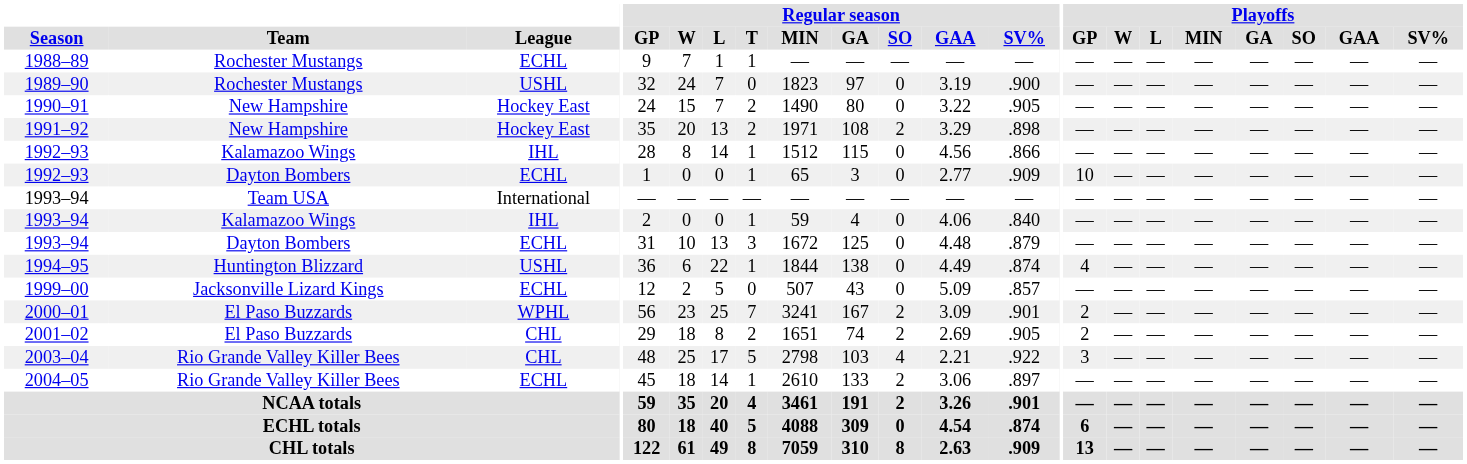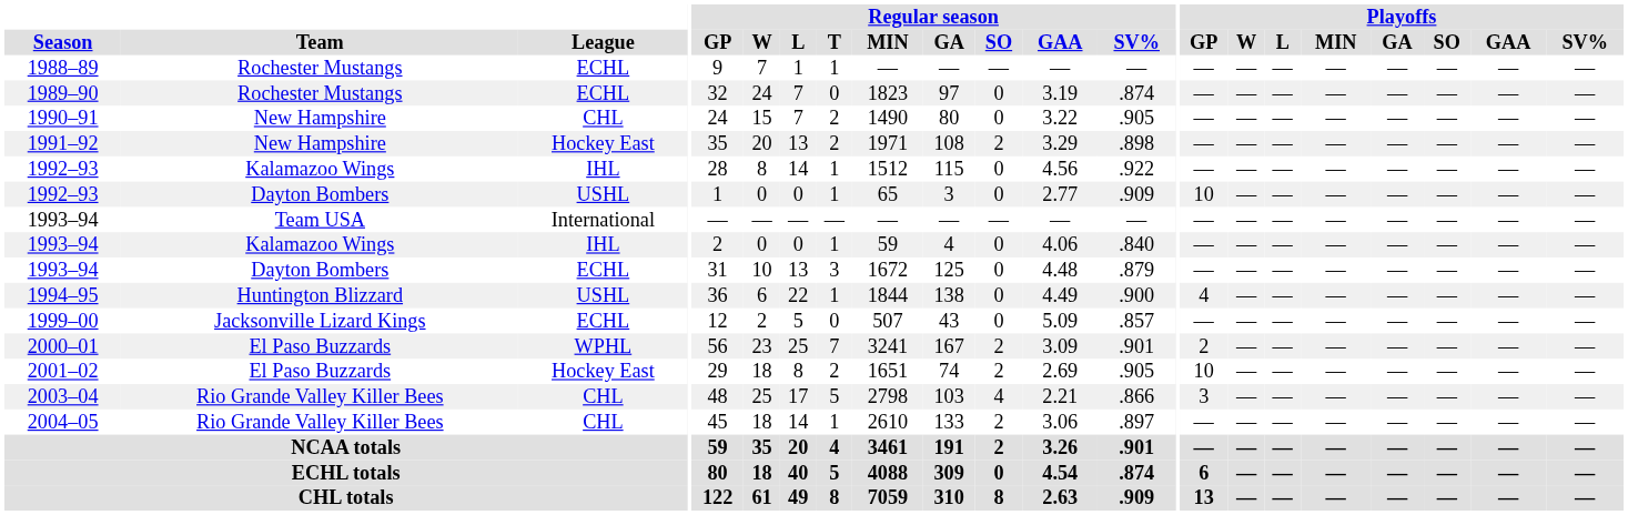 <table border="0" cellpadding="1" cellspacing="0" style="text-align:center; width:80em">
 <tr bgcolor="#e0e0e0">
 <th colspan="3" bgcolor="#ffffff"></th>
 <th rowspan="99" bgcolor="#ffffff"></th>
 <th colspan="9"><a href='#'>Regular season</a></th>
 <th rowspan="99" bgcolor="#ffffff"></th>
 <th colspan="8"><a href='#'>Playoffs</a></th>
 </tr>
 <tr bgcolor="#e0e0e0">
 <th><a href='#'>Season</a></th>
 <th>Team</th>
 <th>League</th>
 <th>GP</th>
 <th>W</th>
 <th>L</th>
 <th>T</th>
 <th>MIN</th>
 <th>GA</th>
 <th><a href='#'>SO</a></th>
 <th><a href='#'>GAA</a></th>
 <th><a href='#'>SV%</a></th>
 <th>GP</th>
 <th>W</th>
 <th>L</th>
 <th>MIN</th>
 <th>GA</th>
 <th>SO</th>
 <th>GAA</th>
 <th>SV%</th>
 </tr>
 <tr>
 <td><a href='#'>1988–89</a></td>
 <td><a href='#'>Rochester Mustangs</a></td>
 <td><a href='#'>ECHL</a></td>
 <td>9</td>
 <td>7</td>
 <td>1</td>
 <td>1</td>
 <td>—</td>
 <td>—</td>
 <td>—</td>
 <td>—</td>
 <td>—</td>
 <td>—</td>
 <td>—</td>
 <td>—</td>
 <td>—</td>
 <td>—</td>
 <td>—</td>
 <td>—</td>
 <td>—</td>
 </tr>
 <tr bgcolor="f0f0f0">
 <td><a href='#'>1989–90</a></td>
 <td><a href='#'>Rochester Mustangs</a></td>
-<td><a href='#'>USHL</a></td>
+<td><a href='#'>ECHL</a></td>
 <td>32</td>
 <td>24</td>
 <td>7</td>
 <td>0</td>
 <td>1823</td>
 <td>97</td>
 <td>0</td>
 <td>3.19</td>
-<td>.900</td>
+<td>.874</td>
 <td>—</td>
 <td>—</td>
 <td>—</td>
 <td>—</td>
 <td>—</td>
 <td>—</td>
 <td>—</td>
 <td>—</td>
 </tr>
 <tr>
 <td><a href='#'>1990–91</a></td>
 <td><a href='#'>New Hampshire</a></td>
-<td><a href='#'>Hockey East</a></td>
+<td><a href='#'>CHL</a></td>
 <td>24</td>
 <td>15</td>
 <td>7</td>
 <td>2</td>
 <td>1490</td>
 <td>80</td>
 <td>0</td>
 <td>3.22</td>
 <td>.905</td>
 <td>—</td>
 <td>—</td>
 <td>—</td>
 <td>—</td>
 <td>—</td>
 <td>—</td>
 <td>—</td>
 <td>—</td>
 </tr>
 <tr bgcolor="f0f0f0">
 <td><a href='#'>1991–92</a></td>
 <td><a href='#'>New Hampshire</a></td>
 <td><a href='#'>Hockey East</a></td>
 <td>35</td>
 <td>20</td>
 <td>13</td>
 <td>2</td>
 <td>1971</td>
 <td>108</td>
 <td>2</td>
 <td>3.29</td>
 <td>.898</td>
 <td>—</td>
 <td>—</td>
 <td>—</td>
 <td>—</td>
 <td>—</td>
 <td>—</td>
 <td>—</td>
 <td>—</td>
 </tr>
 <tr>
 <td><a href='#'>1992–93</a></td>
 <td><a href='#'>Kalamazoo Wings</a></td>
 <td><a href='#'>IHL</a></td>
 <td>28</td>
 <td>8</td>
 <td>14</td>
 <td>1</td>
 <td>1512</td>
 <td>115</td>
 <td>0</td>
 <td>4.56</td>
-<td>.866</td>
+<td>.922</td>
 <td>—</td>
 <td>—</td>
 <td>—</td>
 <td>—</td>
 <td>—</td>
 <td>—</td>
 <td>—</td>
 <td>—</td>
 </tr>
 <tr bgcolor="f0f0f0">
 <td><a href='#'>1992–93</a></td>
 <td><a href='#'>Dayton Bombers</a></td>
-<td><a href='#'>ECHL</a></td>
+<td><a href='#'>USHL</a></td>
 <td>1</td>
 <td>0</td>
 <td>0</td>
 <td>1</td>
 <td>65</td>
 <td>3</td>
 <td>0</td>
 <td>2.77</td>
 <td>.909</td>
 <td>10</td>
 <td>—</td>
 <td>—</td>
 <td>—</td>
 <td>—</td>
 <td>—</td>
 <td>—</td>
 <td>—</td>
 </tr>
 <tr>
 <td>1993–94</td>
 <td><a href='#'>Team USA</a></td>
 <td>International</td>
 <td>—</td>
 <td>—</td>
 <td>—</td>
 <td>—</td>
 <td>—</td>
 <td>—</td>
 <td>—</td>
 <td>—</td>
 <td>—</td>
 <td>—</td>
 <td>—</td>
 <td>—</td>
 <td>—</td>
 <td>—</td>
 <td>—</td>
 <td>—</td>
 <td>—</td>
 </tr>
 <tr bgcolor="f0f0f0">
 <td><a href='#'>1993–94</a></td>
 <td><a href='#'>Kalamazoo Wings</a></td>
 <td><a href='#'>IHL</a></td>
 <td>2</td>
 <td>0</td>
 <td>0</td>
 <td>1</td>
 <td>59</td>
 <td>4</td>
 <td>0</td>
 <td>4.06</td>
 <td>.840</td>
 <td>—</td>
 <td>—</td>
 <td>—</td>
 <td>—</td>
 <td>—</td>
 <td>—</td>
 <td>—</td>
 <td>—</td>
 </tr>
 <tr>
 <td><a href='#'>1993–94</a></td>
 <td><a href='#'>Dayton Bombers</a></td>
 <td><a href='#'>ECHL</a></td>
 <td>31</td>
 <td>10</td>
 <td>13</td>
 <td>3</td>
 <td>1672</td>
 <td>125</td>
 <td>0</td>
 <td>4.48</td>
 <td>.879</td>
 <td>—</td>
 <td>—</td>
 <td>—</td>
 <td>—</td>
 <td>—</td>
 <td>—</td>
 <td>—</td>
 <td>—</td>
 </tr>
 <tr bgcolor="f0f0f0">
 <td><a href='#'>1994–95</a></td>
 <td><a href='#'>Huntington Blizzard</a></td>
 <td><a href='#'>USHL</a></td>
 <td>36</td>
 <td>6</td>
 <td>22</td>
 <td>1</td>
 <td>1844</td>
 <td>138</td>
 <td>0</td>
 <td>4.49</td>
-<td>.874</td>
+<td>.900</td>
 <td>4</td>
 <td>—</td>
 <td>—</td>
 <td>—</td>
 <td>—</td>
 <td>—</td>
 <td>—</td>
 <td>—</td>
 </tr>
 <tr>
 <td><a href='#'>1999–00</a></td>
 <td><a href='#'>Jacksonville Lizard Kings</a></td>
 <td><a href='#'>ECHL</a></td>
 <td>12</td>
 <td>2</td>
 <td>5</td>
 <td>0</td>
 <td>507</td>
 <td>43</td>
 <td>0</td>
 <td>5.09</td>
 <td>.857</td>
 <td>—</td>
 <td>—</td>
 <td>—</td>
 <td>—</td>
 <td>—</td>
 <td>—</td>
 <td>—</td>
 <td>—</td>
 </tr>
 <tr bgcolor="f0f0f0">
 <td><a href='#'>2000–01</a></td>
 <td><a href='#'>El Paso Buzzards</a></td>
 <td><a href='#'>WPHL</a></td>
 <td>56</td>
 <td>23</td>
 <td>25</td>
 <td>7</td>
 <td>3241</td>
 <td>167</td>
 <td>2</td>
 <td>3.09</td>
 <td>.901</td>
 <td>2</td>
 <td>—</td>
 <td>—</td>
 <td>—</td>
 <td>—</td>
 <td>—</td>
 <td>—</td>
 <td>—</td>
 </tr>
 <tr>
 <td><a href='#'>2001–02</a></td>
 <td><a href='#'>El Paso Buzzards</a></td>
-<td><a href='#'>CHL</a></td>
+<td><a href='#'>Hockey East</a></td>
 <td>29</td>
 <td>18</td>
 <td>8</td>
 <td>2</td>
 <td>1651</td>
 <td>74</td>
 <td>2</td>
 <td>2.69</td>
 <td>.905</td>
-<td>2</td>
+<td>10</td>
 <td>—</td>
 <td>—</td>
 <td>—</td>
 <td>—</td>
 <td>—</td>
 <td>—</td>
 <td>—</td>
 </tr>
 <tr bgcolor="f0f0f0">
 <td><a href='#'>2003–04</a></td>
 <td><a href='#'>Rio Grande Valley Killer Bees</a></td>
 <td><a href='#'>CHL</a></td>
 <td>48</td>
 <td>25</td>
 <td>17</td>
 <td>5</td>
 <td>2798</td>
 <td>103</td>
 <td>4</td>
 <td>2.21</td>
-<td>.922</td>
+<td>.866</td>
 <td>3</td>
 <td>—</td>
 <td>—</td>
 <td>—</td>
 <td>—</td>
 <td>—</td>
 <td>—</td>
 <td>—</td>
 </tr>
 <tr>
 <td><a href='#'>2004–05</a></td>
 <td><a href='#'>Rio Grande Valley Killer Bees</a></td>
-<td><a href='#'>ECHL</a></td>
+<td><a href='#'>CHL</a></td>
 <td>45</td>
 <td>18</td>
 <td>14</td>
 <td>1</td>
 <td>2610</td>
 <td>133</td>
 <td>2</td>
 <td>3.06</td>
 <td>.897</td>
 <td>—</td>
 <td>—</td>
 <td>—</td>
 <td>—</td>
 <td>—</td>
 <td>—</td>
 <td>—</td>
 <td>—</td>
 </tr>
 <tr bgcolor="#e0e0e0">
 <th colspan="3">NCAA totals</th>
 <th>59</th>
 <th>35</th>
 <th>20</th>
 <th>4</th>
 <th>3461</th>
 <th>191</th>
 <th>2</th>
 <th>3.26</th>
 <th>.901</th>
 <th>—</th>
 <th>—</th>
 <th>—</th>
 <th>—</th>
 <th>—</th>
 <th>—</th>
 <th>—</th>
 <th>—</th>
 </tr>
 <tr bgcolor="#e0e0e0">
 <th colspan="3">ECHL totals</th>
 <th>80</th>
 <th>18</th>
 <th>40</th>
 <th>5</th>
 <th>4088</th>
 <th>309</th>
 <th>0</th>
 <th>4.54</th>
 <th>.874</th>
 <th>6</th>
 <th>—</th>
 <th>—</th>
 <th>—</th>
 <th>—</th>
 <th>—</th>
 <th>—</th>
 <th>—</th>
 </tr>
 <tr bgcolor="#e0e0e0">
 <th colspan="3">CHL totals</th>
 <th>122</th>
 <th>61</th>
 <th>49</th>
 <th>8</th>
 <th>7059</th>
 <th>310</th>
 <th>8</th>
 <th>2.63</th>
 <th>.909</th>
 <th>13</th>
 <th>—</th>
 <th>—</th>
 <th>—</th>
 <th>—</th>
 <th>—</th>
 <th>—</th>
 <th>—</th>
 </tr>
 </table>
